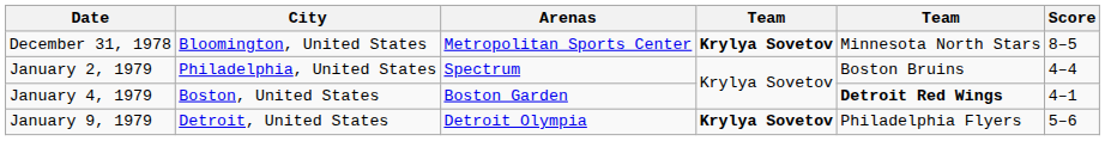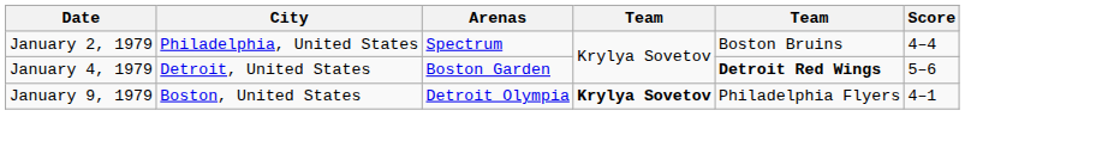 <table class="wikitable">
 <tr>
 <th>Date</th>
 <th>City</th>
 <th>Arenas</th>
 <th>Team</th>
 <th>Team</th>
 <th>Score</th>
-</tr>
-<tr>
-<td>December 31, 1978</td>
-<td><a href='#'>Bloomington</a>, United States</td>
-<td><a href='#'>Metropolitan Sports Center</a></td>
-<td><strong>Krylya Sovetov</strong></td>
-<td>Minnesota North Stars</td>
-<td>8–5</td>
 </tr>
 <tr>
 <td>January 2, 1979</td>
 <td><a href='#'>Philadelphia</a>, United States</td>
 <td><a href='#'>Spectrum</a></td>
 <td rowspan="2">Krylya Sovetov</td>
 <td>Boston Bruins</td>
 <td>4–4</td>
 </tr>
 <tr>
 <td>January 4, 1979</td>
-<td><a href='#'>Boston</a>, United States</td>
+<td><a href='#'>Detroit</a>, United States</td>
 <td><a href='#'>Boston Garden</a></td>
 <td><strong>Detroit Red Wings</strong></td>
-<td>4–1</td>
+<td>5–6</td>
 </tr>
 <tr>
 <td>January 9, 1979</td>
-<td><a href='#'>Detroit</a>, United States</td>
+<td><a href='#'>Boston</a>, United States</td>
 <td><a href='#'>Detroit Olympia</a></td>
 <td><strong>Krylya Sovetov</strong></td>
 <td>Philadelphia Flyers</td>
-<td>5–6</td>
+<td>4–1</td>
 </tr>
 </table>
